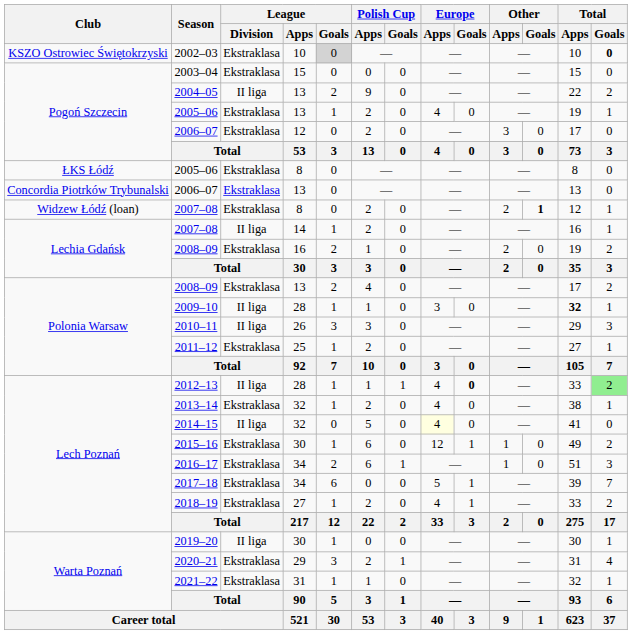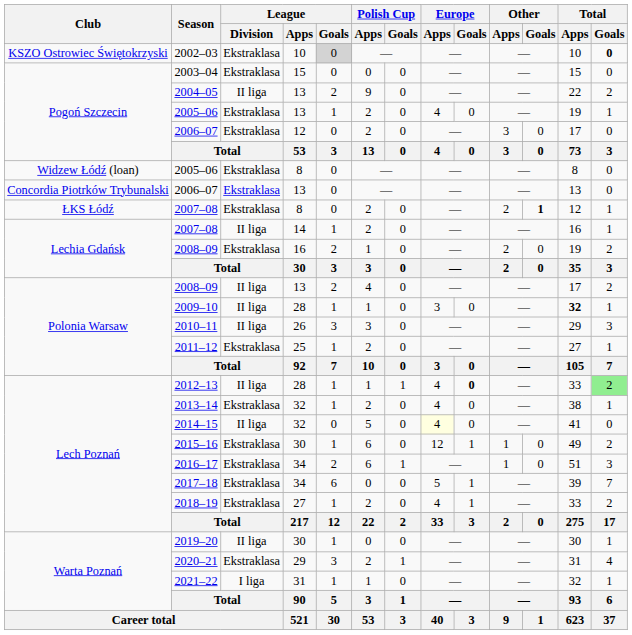 <table class="wikitable" style="text-align: center;">
 <tr>
 <th rowspan="2">Club</th>
 <th rowspan="2">Season</th>
 <th colspan="3">League</th>
 <th colspan="2"><a href='#'>Polish Cup</a></th>
 <th colspan="2"><a href='#'>Europe</a></th>
 <th colspan="2">Other</th>
 <th colspan="2">Total</th>
 </tr>
 <tr>
 <th>Division</th>
 <th>Apps</th>
 <th>Goals</th>
 <th>Apps</th>
 <th>Goals</th>
 <th>Apps</th>
 <th>Goals</th>
 <th>Apps</th>
 <th>Goals</th>
 <th>Apps</th>
 <th>Goals</th>
 </tr>
 <tr>
 <td rowspan="1"><a href='#'>KSZO Ostrowiec Świętokrzyski</a></td>
 <td>2002–03</td>
 <td>Ekstraklasa</td>
 <td>10</td>
 <td style="background: lightgrey;">0</td>
 <td colspan="2">—</td>
 <td colspan="2">—</td>
 <td colspan="2">—</td>
 <td>10</td>
 <td><strong>0</strong></td>
 </tr>
 <tr>
 <td rowspan="5"><a href='#'>Pogoń Szczecin</a></td>
 <td>2003–04</td>
 <td>Ekstraklasa</td>
 <td>15</td>
 <td>0</td>
 <td>0</td>
 <td>0</td>
 <td colspan="2">—</td>
 <td colspan="2">—</td>
 <td>15</td>
 <td>0</td>
 </tr>
 <tr>
 <td><a href='#'>2004–05</a></td>
 <td>II liga</td>
 <td>13</td>
 <td>2</td>
 <td>9</td>
 <td>0</td>
 <td colspan="2">—</td>
 <td colspan="2">—</td>
 <td>22</td>
 <td>2</td>
 </tr>
 <tr>
 <td><a href='#'>2005–06</a></td>
 <td>Ekstraklasa</td>
 <td>13</td>
 <td>1</td>
 <td>2</td>
 <td>0</td>
 <td>4</td>
 <td>0</td>
 <td colspan="2">—</td>
 <td>19</td>
 <td>1</td>
 </tr>
 <tr>
 <td><a href='#'>2006–07</a></td>
 <td>Ekstraklasa</td>
 <td>12</td>
 <td>0</td>
 <td>2</td>
 <td>0</td>
 <td colspan="2">—</td>
 <td>3</td>
 <td>0</td>
 <td>17</td>
 <td>0</td>
 </tr>
 <tr>
 <th colspan="2">Total</th>
 <th>53</th>
 <th>3</th>
 <th>13</th>
 <th>0</th>
 <th>4</th>
 <th>0</th>
 <th>3</th>
 <th>0</th>
 <th>73</th>
 <th>3</th>
 </tr>
 <tr>
-<td rowspan="1"><a href='#'>ŁKS Łódź</a></td>
+<td rowspan="1"><a href='#'>Widzew Łódź</a> (loan)</td>
 <td>2005–06</td>
 <td>Ekstraklasa</td>
 <td>8</td>
 <td>0</td>
 <td colspan="2">—</td>
 <td colspan="2">—</td>
 <td colspan="2">—</td>
 <td>8</td>
 <td>0</td>
 </tr>
 <tr>
 <td rowspan="1"><a href='#'>Concordia Piotrków Trybunalski</a></td>
 <td>2006–07</td>
 <td><a href='#'>Ekstraklasa</a></td>
 <td>13</td>
 <td>0</td>
 <td colspan="2">—</td>
 <td colspan="2">—</td>
 <td colspan="2">—</td>
 <td>13</td>
 <td>0</td>
 </tr>
 <tr>
-<td rowspan="1"><a href='#'>Widzew Łódź</a> (loan)</td>
+<td rowspan="1"><a href='#'>ŁKS Łódź</a></td>
 <td><a href='#'>2007–08</a></td>
 <td>Ekstraklasa</td>
 <td>8</td>
 <td>0</td>
 <td>2</td>
 <td>0</td>
 <td colspan="2">—</td>
 <td>2</td>
 <td><strong>1</strong></td>
 <td>12</td>
 <td>1</td>
 </tr>
 <tr>
 <td rowspan="3"><a href='#'>Lechia Gdańsk</a></td>
 <td><a href='#'>2007–08</a></td>
 <td>II liga</td>
 <td>14</td>
 <td>1</td>
 <td>2</td>
 <td>0</td>
 <td colspan="2">—</td>
 <td colspan="2">—</td>
 <td>16</td>
 <td>1</td>
 </tr>
 <tr>
 <td><a href='#'>2008–09</a></td>
 <td>Ekstraklasa</td>
 <td>16</td>
 <td>2</td>
 <td>1</td>
 <td>0</td>
 <td colspan="2">—</td>
 <td>2</td>
 <td>0</td>
 <td>19</td>
 <td>2</td>
 </tr>
 <tr>
 <th colspan="2">Total</th>
 <th>30</th>
 <th>3</th>
 <th>3</th>
 <th>0</th>
 <th colspan="2">—</th>
 <th>2</th>
 <th>0</th>
 <th>35</th>
 <th>3</th>
 </tr>
 <tr>
 <td rowspan="5"><a href='#'>Polonia Warsaw</a></td>
 <td><a href='#'>2008–09</a></td>
-<td>Ekstraklasa</td>
+<td>II liga</td>
 <td>13</td>
 <td>2</td>
 <td>4</td>
 <td>0</td>
 <td colspan="2">—</td>
 <td colspan="2">—</td>
 <td>17</td>
 <td>2</td>
 </tr>
 <tr>
 <td><a href='#'>2009–10</a></td>
 <td>II liga</td>
 <td>28</td>
 <td>1</td>
 <td>1</td>
 <td>0</td>
 <td>3</td>
 <td>0</td>
 <td colspan="2">—</td>
 <td><strong>32</strong></td>
 <td>1</td>
 </tr>
 <tr>
 <td><a href='#'>2010–11</a></td>
 <td>II liga</td>
 <td>26</td>
 <td>3</td>
 <td>3</td>
 <td>0</td>
 <td colspan="2">—</td>
 <td colspan="2">—</td>
 <td>29</td>
 <td>3</td>
 </tr>
 <tr>
 <td><a href='#'>2011–12</a></td>
 <td>Ekstraklasa</td>
 <td>25</td>
 <td>1</td>
 <td>2</td>
 <td>0</td>
 <td colspan="2">—</td>
 <td colspan="2">—</td>
 <td>27</td>
 <td>1</td>
 </tr>
 <tr>
 <th colspan="2">Total</th>
 <th>92</th>
 <th>7</th>
 <th>10</th>
 <th>0</th>
 <th>3</th>
 <th>0</th>
 <th colspan="2">—</th>
 <th>105</th>
 <th>7</th>
 </tr>
 <tr>
 <td rowspan="8"><a href='#'>Lech Poznań</a></td>
 <td><a href='#'>2012–13</a></td>
 <td>II liga</td>
 <td>28</td>
 <td>1</td>
 <td>1</td>
 <td>1</td>
 <td>4</td>
 <td><strong>0</strong></td>
 <td colspan="2">—</td>
 <td>33</td>
 <td style="background: lightgreen;">2</td>
 </tr>
 <tr>
 <td><a href='#'>2013–14</a></td>
 <td>Ekstraklasa</td>
 <td>32</td>
 <td>1</td>
 <td>2</td>
 <td>0</td>
 <td>4</td>
 <td>0</td>
 <td colspan="2">—</td>
 <td>38</td>
 <td>1</td>
 </tr>
 <tr>
 <td><a href='#'>2014–15</a></td>
 <td>II liga</td>
 <td>32</td>
 <td>0</td>
 <td>5</td>
 <td>0</td>
 <td style="background: lightyellow;">4</td>
 <td>0</td>
 <td colspan="2">—</td>
 <td>41</td>
 <td>0</td>
 </tr>
 <tr>
 <td><a href='#'>2015–16</a></td>
 <td>Ekstraklasa</td>
 <td>30</td>
 <td>1</td>
 <td>6</td>
 <td>0</td>
 <td>12</td>
 <td>1</td>
 <td>1</td>
 <td>0</td>
 <td>49</td>
 <td>2</td>
 </tr>
 <tr>
 <td><a href='#'>2016–17</a></td>
 <td>Ekstraklasa</td>
 <td>34</td>
 <td>2</td>
 <td>6</td>
 <td>1</td>
 <td colspan="2">—</td>
 <td>1</td>
 <td>0</td>
 <td>51</td>
 <td>3</td>
 </tr>
 <tr>
 <td><a href='#'>2017–18</a></td>
 <td>Ekstraklasa</td>
 <td>34</td>
 <td>6</td>
 <td>0</td>
 <td>0</td>
 <td>5</td>
 <td>1</td>
 <td colspan="2">—</td>
 <td>39</td>
 <td>7</td>
 </tr>
 <tr>
 <td><a href='#'>2018–19</a></td>
 <td>Ekstraklasa</td>
 <td>27</td>
 <td>1</td>
 <td>2</td>
 <td>0</td>
 <td>4</td>
 <td>1</td>
 <td colspan="2">—</td>
 <td>33</td>
 <td>2</td>
 </tr>
 <tr>
 <th colspan="2">Total</th>
 <th>217</th>
 <th>12</th>
 <th>22</th>
 <th>2</th>
 <th>33</th>
 <th>3</th>
 <th>2</th>
 <th>0</th>
 <th>275</th>
 <th>17</th>
 </tr>
 <tr>
 <td rowspan="4"><a href='#'>Warta Poznań</a></td>
 <td><a href='#'>2019–20</a></td>
 <td>II liga</td>
 <td>30</td>
 <td>1</td>
 <td>0</td>
 <td>0</td>
 <td colspan="2">—</td>
 <td colspan="2">—</td>
 <td>30</td>
 <td>1</td>
 </tr>
 <tr>
 <td><a href='#'>2020–21</a></td>
 <td>Ekstraklasa</td>
 <td>29</td>
 <td>3</td>
 <td>2</td>
 <td>1</td>
 <td colspan="2">—</td>
 <td colspan="2">—</td>
 <td>31</td>
 <td>4</td>
 </tr>
 <tr>
 <td><a href='#'>2021–22</a></td>
-<td>Ekstraklasa</td>
+<td>I liga</td>
 <td>31</td>
 <td>1</td>
 <td>1</td>
 <td>0</td>
 <td colspan="2">—</td>
 <td colspan="2">—</td>
 <td>32</td>
 <td>1</td>
 </tr>
 <tr>
 <th colspan="2">Total</th>
 <th>90</th>
 <th>5</th>
 <th>3</th>
 <th>1</th>
 <th colspan="2">—</th>
 <th colspan="2">—</th>
 <th>93</th>
 <th>6</th>
 </tr>
 <tr>
 <th colspan="3">Career total</th>
 <th>521</th>
 <th>30</th>
 <th>53</th>
 <th>3</th>
 <th>40</th>
 <th>3</th>
 <th>9</th>
 <th>1</th>
 <th>623</th>
 <th>37</th>
 </tr>
 </table>
